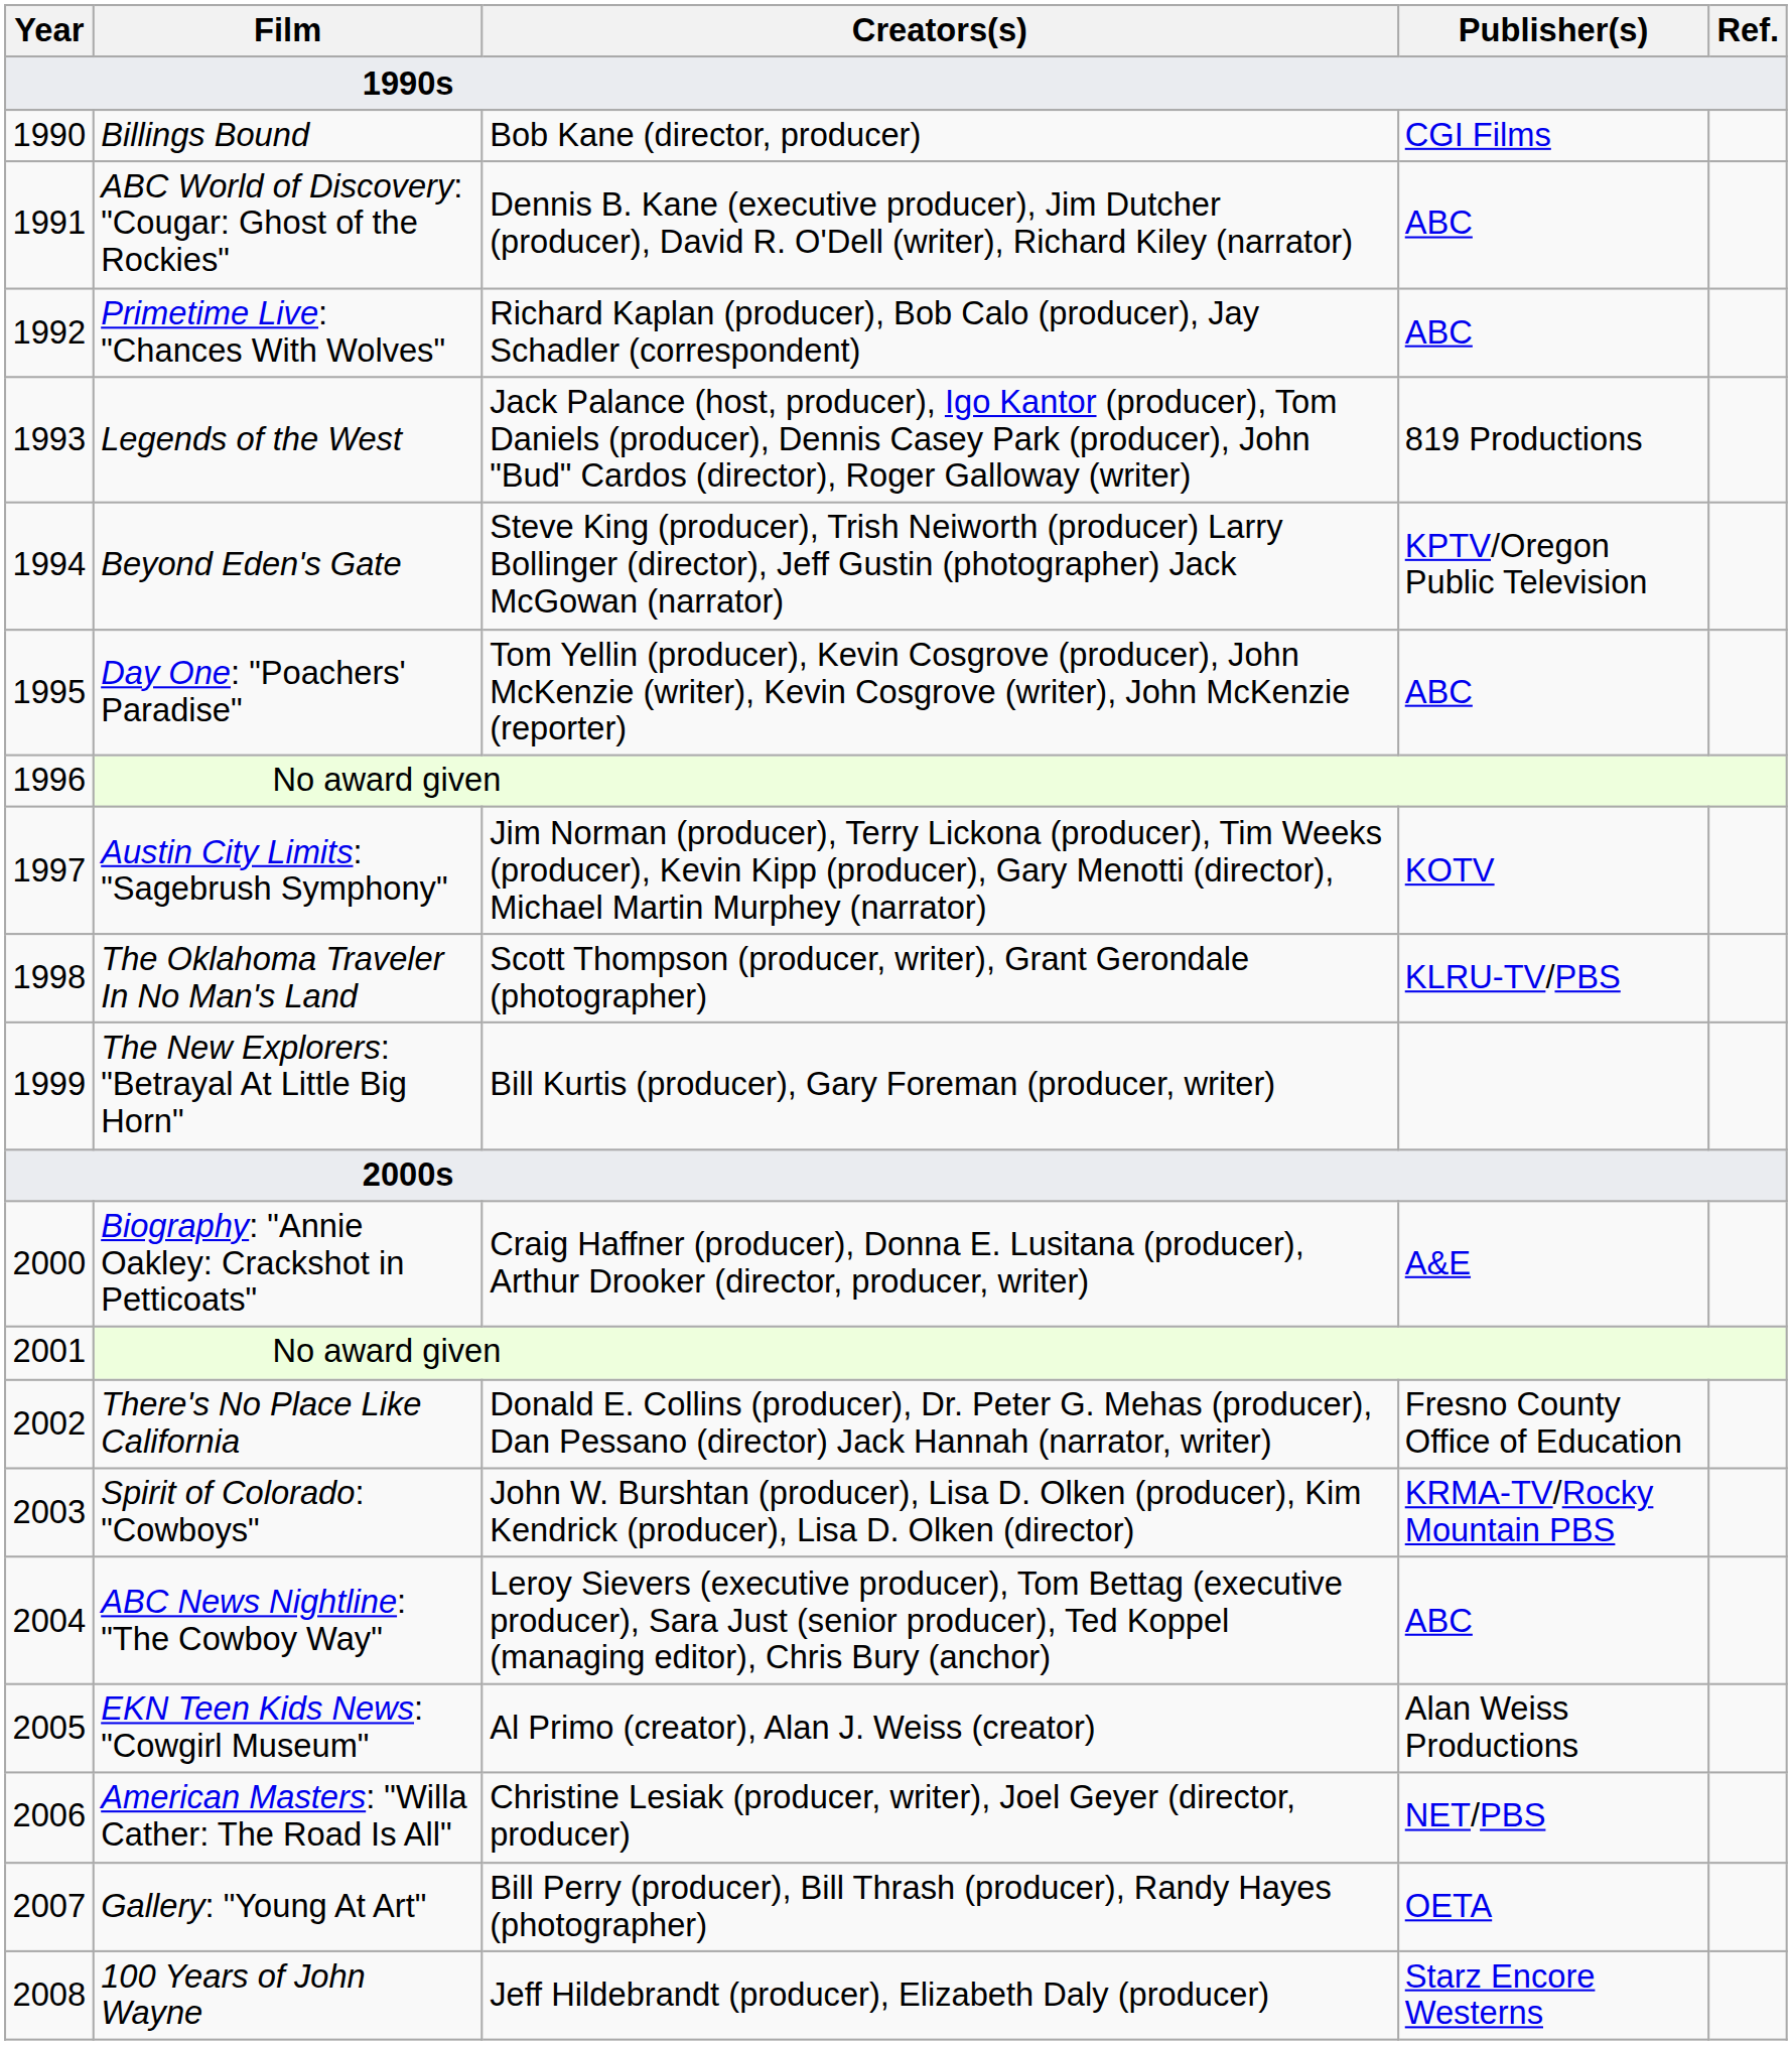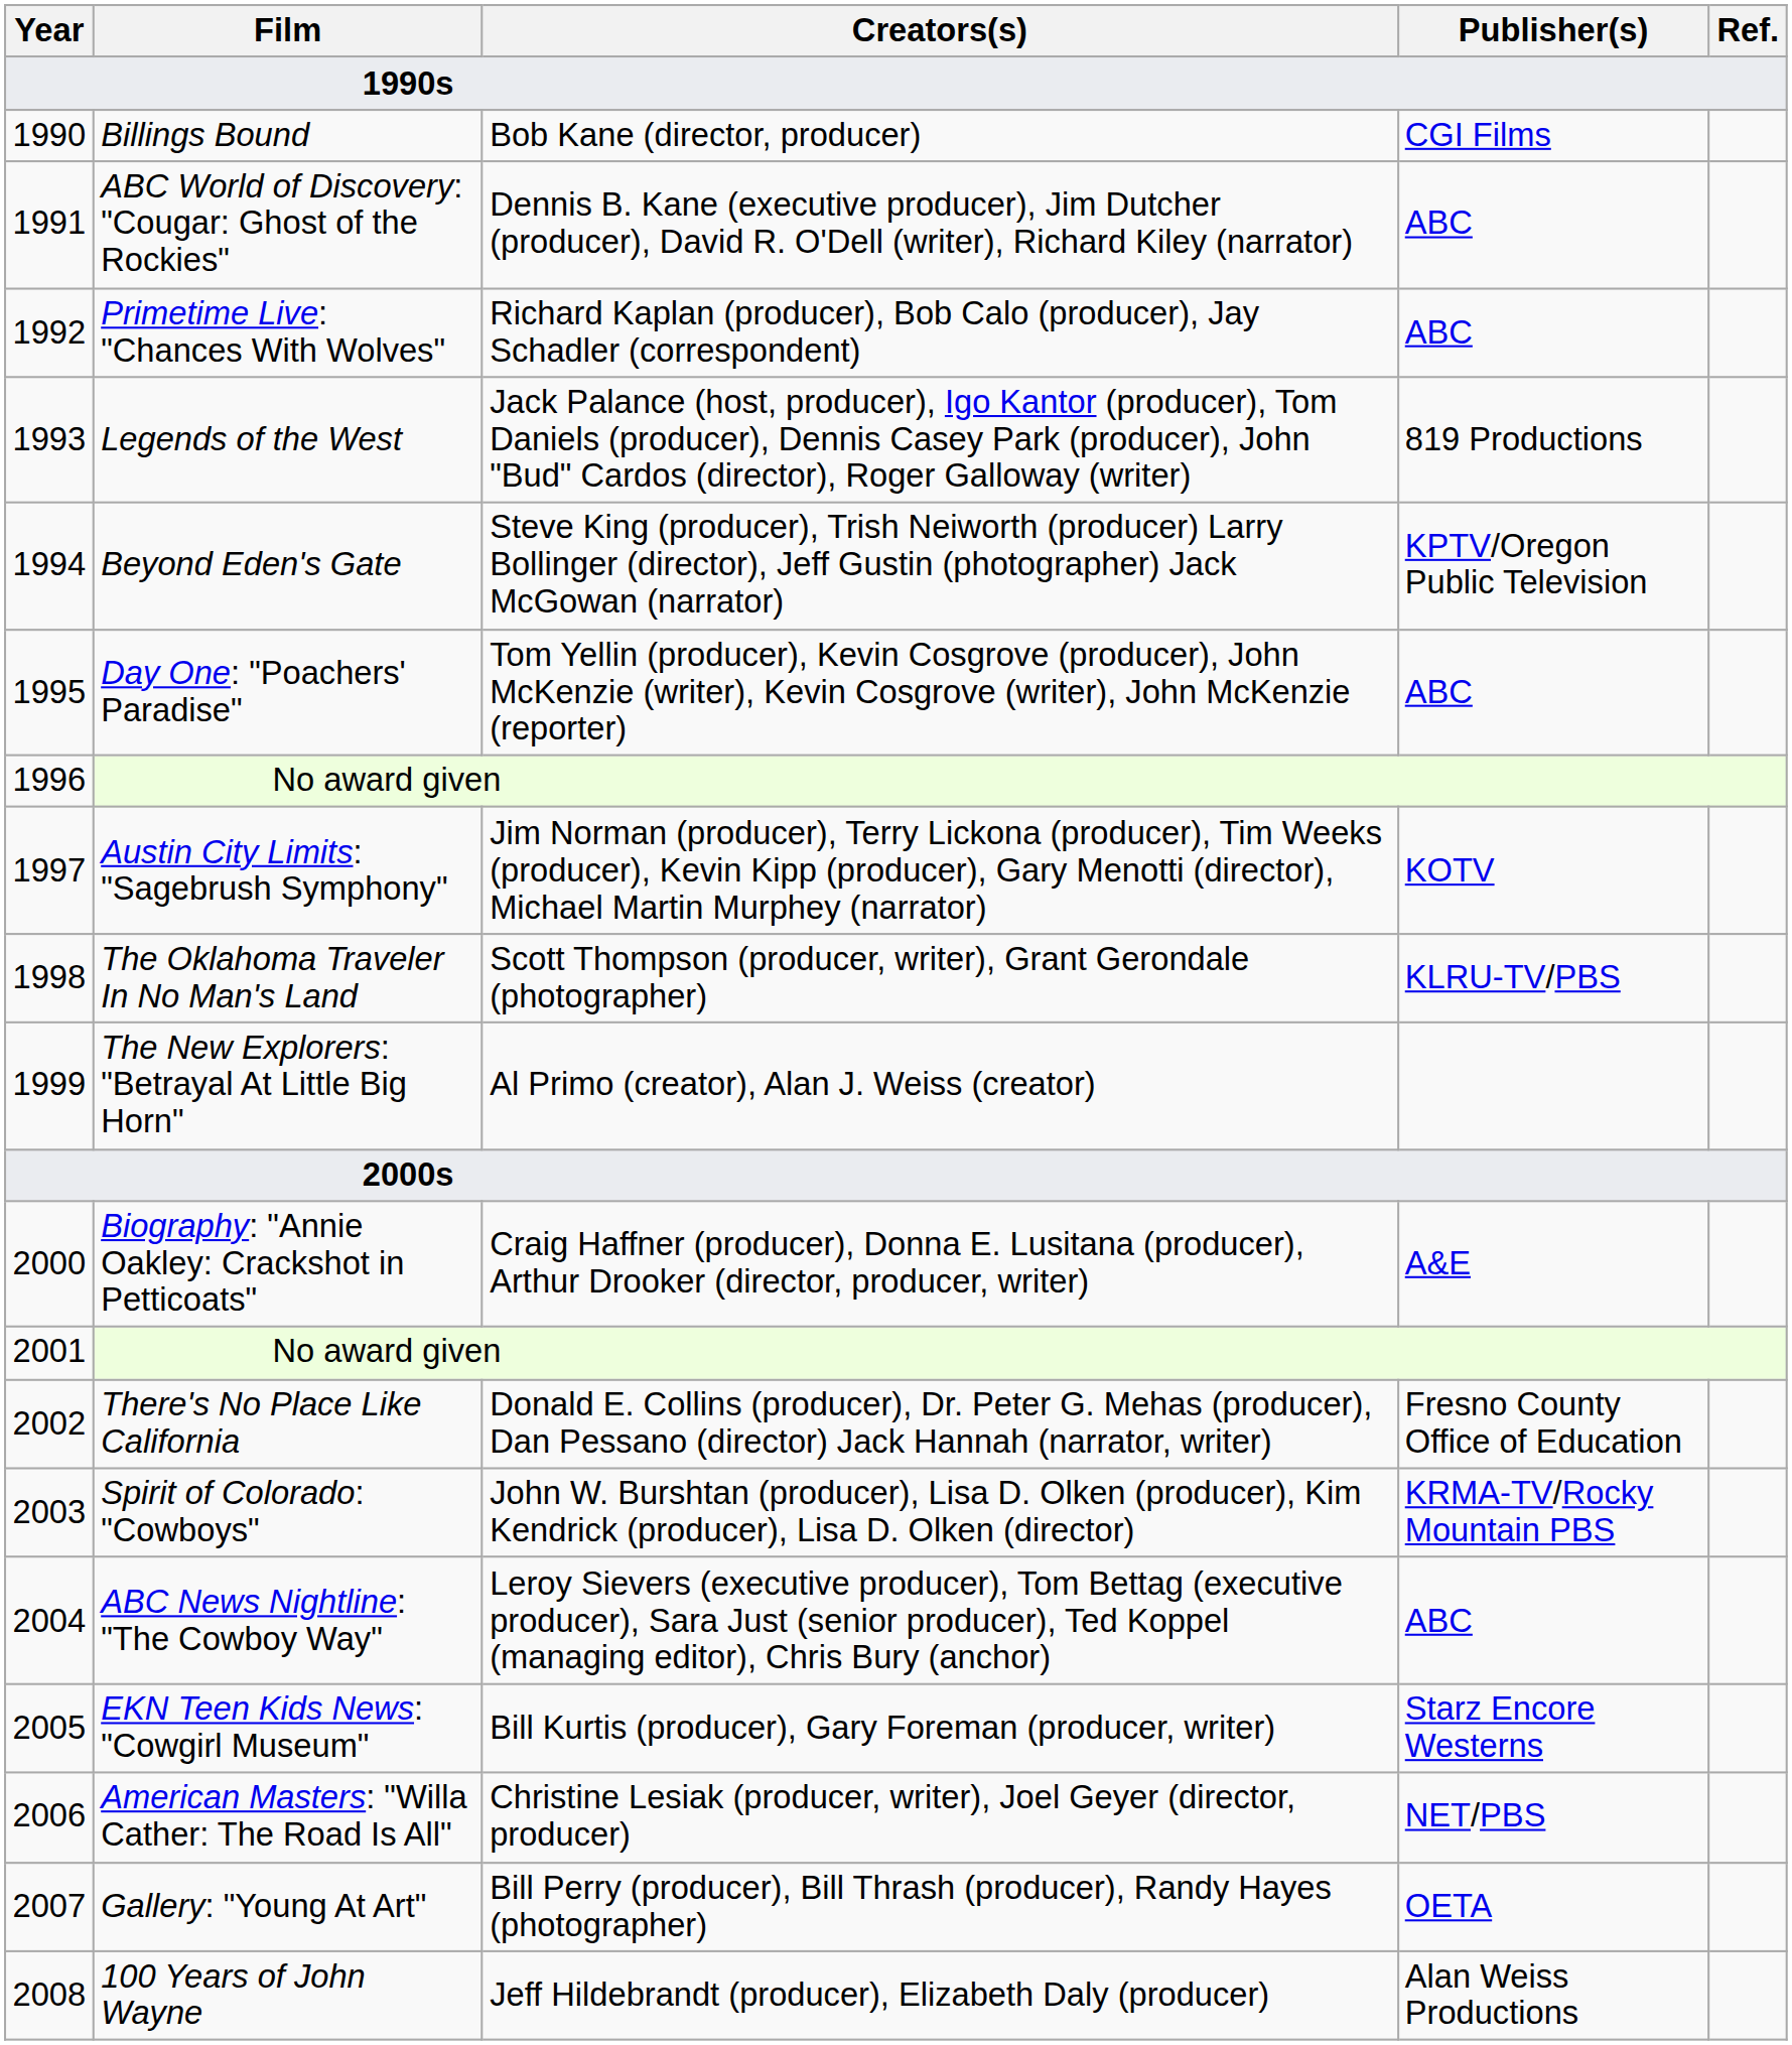 <table class="wikitable sortable" style="margin-bottom:4px">
 <tr>
 <th>Year</th>
 <th>Film</th>
 <th>Creators(s)</th>
 <th>Publisher(s)</th>
 <th>Ref.</th>
 </tr>
 <tr>
 <td colspan=5 data-sort-value="?" style="background-color:#EAECF0; font-weight:bold; padding-left:20%">1990s</td>
 </tr>
 <tr>
 <td>1990</td>
 <td><em>Billings Bound</em></td>
 <td>Bob Kane (director, producer)</td>
 <td><a href='#'>CGI Films</a></td>
 <td></td>
 </tr>
 <tr>
 <td>1991</td>
 <td><em>ABC World of Discovery</em>: "Cougar: Ghost of the Rockies"</td>
 <td>Dennis B. Kane (executive producer), Jim Dutcher (producer), David R. O'Dell (writer), Richard Kiley (narrator)</td>
 <td><a href='#'>ABC</a></td>
 <td></td>
 </tr>
 <tr>
 <td>1992</td>
 <td><em><a href='#'>Primetime Live</a></em>: "Chances With Wolves"</td>
 <td>Richard Kaplan (producer), Bob Calo (producer), Jay Schadler (correspondent)</td>
 <td><a href='#'>ABC</a></td>
 <td></td>
 </tr>
 <tr>
 <td>1993</td>
 <td><em>Legends of the West</em></td>
 <td>Jack Palance (host, producer), <a href='#'>Igo Kantor</a> (producer), Tom Daniels (producer), Dennis Casey Park (producer), John "Bud" Cardos (director), Roger Galloway (writer)</td>
 <td>819 Productions</td>
 <td></td>
 </tr>
 <tr>
 <td>1994</td>
 <td><em>Beyond Eden's Gate</em></td>
 <td>Steve King (producer), Trish Neiworth (producer) Larry Bollinger (director), Jeff Gustin (photographer) Jack McGowan (narrator)</td>
 <td><a href='#'>KPTV</a>/Oregon Public Television</td>
 <td></td>
 </tr>
 <tr>
 <td>1995</td>
 <td><em><a href='#'>Day One</a></em>: "Poachers' Paradise"</td>
 <td>Tom Yellin (producer), Kevin Cosgrove (producer), John McKenzie (writer), Kevin Cosgrove (writer), John McKenzie (reporter)</td>
 <td><a href='#'>ABC</a></td>
 <td></td>
 </tr>
 <tr>
 <td>1996</td>
 <td colspan="4" style="background-color:#EFD; padding-left:10%" data-sort-value="?">No award given</td>
 </tr>
 <tr>
 <td>1997</td>
 <td><em><a href='#'>Austin City Limits</a></em>: "Sagebrush Symphony"</td>
 <td>Jim Norman (producer),  Terry Lickona (producer), Tim Weeks (producer), Kevin Kipp (producer), Gary Menotti (director), Michael Martin Murphey (narrator)</td>
 <td><a href='#'>KOTV</a></td>
 <td></td>
 </tr>
 <tr>
 <td>1998</td>
 <td><em>The Oklahoma Traveler In No Man's Land</em></td>
 <td>Scott Thompson (producer, writer), Grant Gerondale (photographer)</td>
 <td><a href='#'>KLRU-TV</a>/<a href='#'>PBS</a></td>
 <td></td>
 </tr>
 <tr>
 <td>1999</td>
 <td><em>The New Explorers</em>: "Betrayal At Little Big Horn"</td>
-<td>Bill Kurtis (producer), Gary Foreman (producer, writer)</td>
+<td>Al Primo (creator), Alan J. Weiss (creator)</td>
 <td></td>
 <td></td>
 </tr>
 <tr>
 <td colspan=5 data-sort-value="?" style="background-color:#EAECF0; font-weight:bold; padding-left:20%">2000s</td>
 </tr>
 <tr>
 <td>2000</td>
 <td><em><a href='#'>Biography</a></em>: "Annie Oakley: Crackshot in Petticoats"</td>
 <td>Craig Haffner (producer), Donna E. Lusitana (producer), Arthur Drooker (director, producer, writer)</td>
 <td><a href='#'>A&E</a></td>
 <td></td>
 </tr>
 <tr>
 <td>2001</td>
 <td colspan="4" style="background-color:#EFD; padding-left:10%" data-sort-value="?">No award given</td>
 </tr>
 <tr>
 <td>2002</td>
 <td><em>There's No Place Like California</em></td>
 <td>Donald E. Collins (producer), Dr. Peter G. Mehas (producer), Dan Pessano (director) Jack Hannah (narrator, writer)</td>
 <td>Fresno County Office of Education</td>
 <td></td>
 </tr>
 <tr>
 <td>2003</td>
 <td><em>Spirit of Colorado</em>: "Cowboys"</td>
 <td>John W. Burshtan (producer), Lisa D. Olken (producer), Kim Kendrick (producer), Lisa D. Olken (director)</td>
 <td><a href='#'>KRMA-TV</a>/<a href='#'>Rocky Mountain PBS</a></td>
 <td></td>
 </tr>
 <tr>
 <td>2004</td>
 <td><em><a href='#'>ABC News Nightline</a></em>: "The Cowboy Way"</td>
 <td>Leroy Sievers (executive producer), Tom Bettag (executive producer), Sara Just (senior producer), Ted Koppel (managing editor), Chris Bury (anchor)</td>
 <td><a href='#'>ABC</a></td>
 <td></td>
 </tr>
 <tr>
 <td>2005</td>
 <td><em><a href='#'>EKN Teen Kids News</a></em>: "Cowgirl Museum"</td>
-<td>Al Primo (creator), Alan J. Weiss (creator)</td>
-<td>Alan Weiss Productions</td>
+<td>Bill Kurtis (producer), Gary Foreman (producer, writer)</td>
+<td><a href='#'>Starz Encore Westerns</a></td>
 <td></td>
 </tr>
 <tr>
 <td>2006</td>
 <td><em><a href='#'>American Masters</a></em>: "Willa Cather: The Road Is All"</td>
 <td>Christine Lesiak (producer, writer), Joel Geyer (director, producer)</td>
 <td><a href='#'>NET</a>/<a href='#'>PBS</a></td>
 <td></td>
 </tr>
 <tr>
 <td>2007</td>
 <td><em>Gallery</em>: "Young At Art"</td>
 <td>Bill Perry (producer), Bill Thrash (producer), Randy Hayes (photographer)</td>
 <td><a href='#'>OETA</a></td>
 <td></td>
 </tr>
 <tr>
 <td>2008</td>
 <td><em>100 Years of John Wayne</em></td>
 <td>Jeff Hildebrandt (producer), Elizabeth Daly (producer)</td>
-<td><a href='#'>Starz Encore Westerns</a></td>
+<td>Alan Weiss Productions</td>
 <td></td>
 </tr>
 </table>
